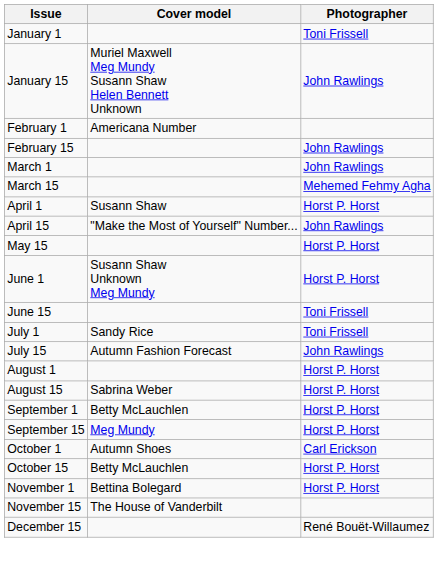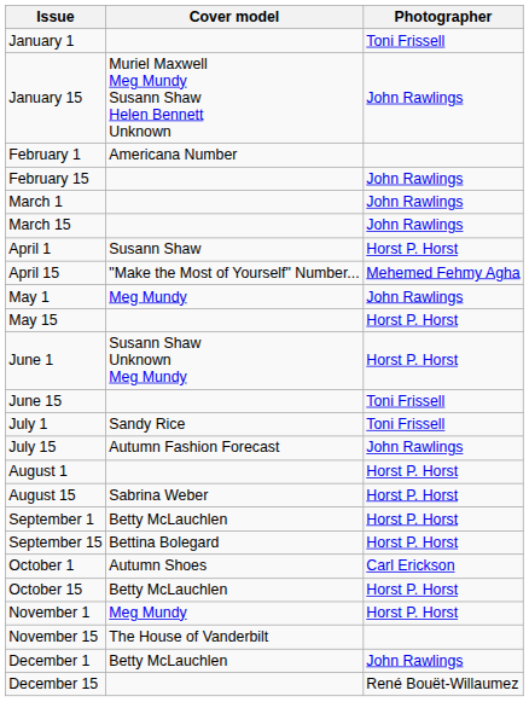 <table class="sortable wikitable">
 <tr>
 <th>Issue</th>
 <th>Cover model</th>
 <th>Photographer</th>
 </tr>
 <tr>
 <td>January 1</td>
 <td></td>
 <td><a href='#'>Toni Frissell</a></td>
 </tr>
 <tr>
 <td>January 15</td>
 <td>Muriel Maxwell <br><a href='#'>Meg Mundy</a><br>Susann Shaw<br> <a href='#'>Helen Bennett</a><br>Unknown</td>
 <td><a href='#'>John Rawlings</a></td>
 </tr>
 <tr>
 <td>February 1</td>
 <td>Americana Number</td>
 <td></td>
 </tr>
 <tr>
 <td>February 15</td>
 <td></td>
 <td><a href='#'>John Rawlings</a></td>
 </tr>
 <tr>
 <td>March 1</td>
 <td></td>
 <td><a href='#'>John Rawlings</a></td>
 </tr>
 <tr>
 <td>March 15</td>
 <td></td>
-<td><a href='#'>Mehemed Fehmy Agha</a></td>
+<td><a href='#'>John Rawlings</a></td>
 </tr>
 <tr>
 <td>April 1</td>
 <td>Susann Shaw</td>
 <td><a href='#'>Horst P. Horst</a></td>
 </tr>
 <tr>
 <td>April 15</td>
 <td>"Make the Most of Yourself" Number...</td>
+<td><a href='#'>Mehemed Fehmy Agha</a></td>
+</tr>
+<tr>
+<td>May 1</td>
+<td><a href='#'>Meg Mundy</a></td>
 <td><a href='#'>John Rawlings</a></td>
 </tr>
 <tr>
 <td>May 15</td>
 <td></td>
 <td><a href='#'>Horst P. Horst</a></td>
 </tr>
 <tr>
 <td>June 1</td>
 <td>Susann Shaw<br>Unknown<br><a href='#'>Meg Mundy</a></td>
 <td><a href='#'>Horst P. Horst</a></td>
 </tr>
 <tr>
 <td>June 15</td>
 <td></td>
 <td><a href='#'>Toni Frissell</a></td>
 </tr>
 <tr>
 <td>July 1</td>
 <td>Sandy Rice</td>
 <td><a href='#'>Toni Frissell</a></td>
 </tr>
 <tr>
 <td>July 15</td>
 <td>Autumn Fashion Forecast</td>
 <td><a href='#'>John Rawlings</a></td>
 </tr>
 <tr>
 <td>August 1</td>
 <td></td>
 <td><a href='#'>Horst P. Horst</a></td>
 </tr>
 <tr>
 <td>August 15</td>
 <td>Sabrina Weber</td>
 <td><a href='#'>Horst P. Horst</a></td>
 </tr>
 <tr>
 <td>September 1</td>
 <td>Betty McLauchlen</td>
 <td><a href='#'>Horst P. Horst</a></td>
 </tr>
 <tr>
 <td>September 15</td>
-<td><a href='#'>Meg Mundy</a></td>
+<td>Bettina Bolegard</td>
 <td><a href='#'>Horst P. Horst</a></td>
 </tr>
 <tr>
 <td>October 1</td>
 <td>Autumn Shoes</td>
 <td><a href='#'>Carl Erickson</a></td>
 </tr>
 <tr>
 <td>October 15</td>
 <td>Betty McLauchlen</td>
 <td><a href='#'>Horst P. Horst</a></td>
 </tr>
 <tr>
 <td>November 1</td>
-<td>Bettina Bolegard</td>
+<td><a href='#'>Meg Mundy</a></td>
 <td><a href='#'>Horst P. Horst</a></td>
 </tr>
 <tr>
 <td>November 15</td>
 <td>The House of Vanderbilt</td>
 <td></td>
 </tr>
 <tr>
+<td>December 1</td>
+<td>Betty McLauchlen</td>
+<td><a href='#'>John Rawlings</a></td>
+</tr>
+<tr>
 <td>December 15</td>
 <td></td>
 <td>René Bouët-Willaumez</td>
 </tr>
 </table>
